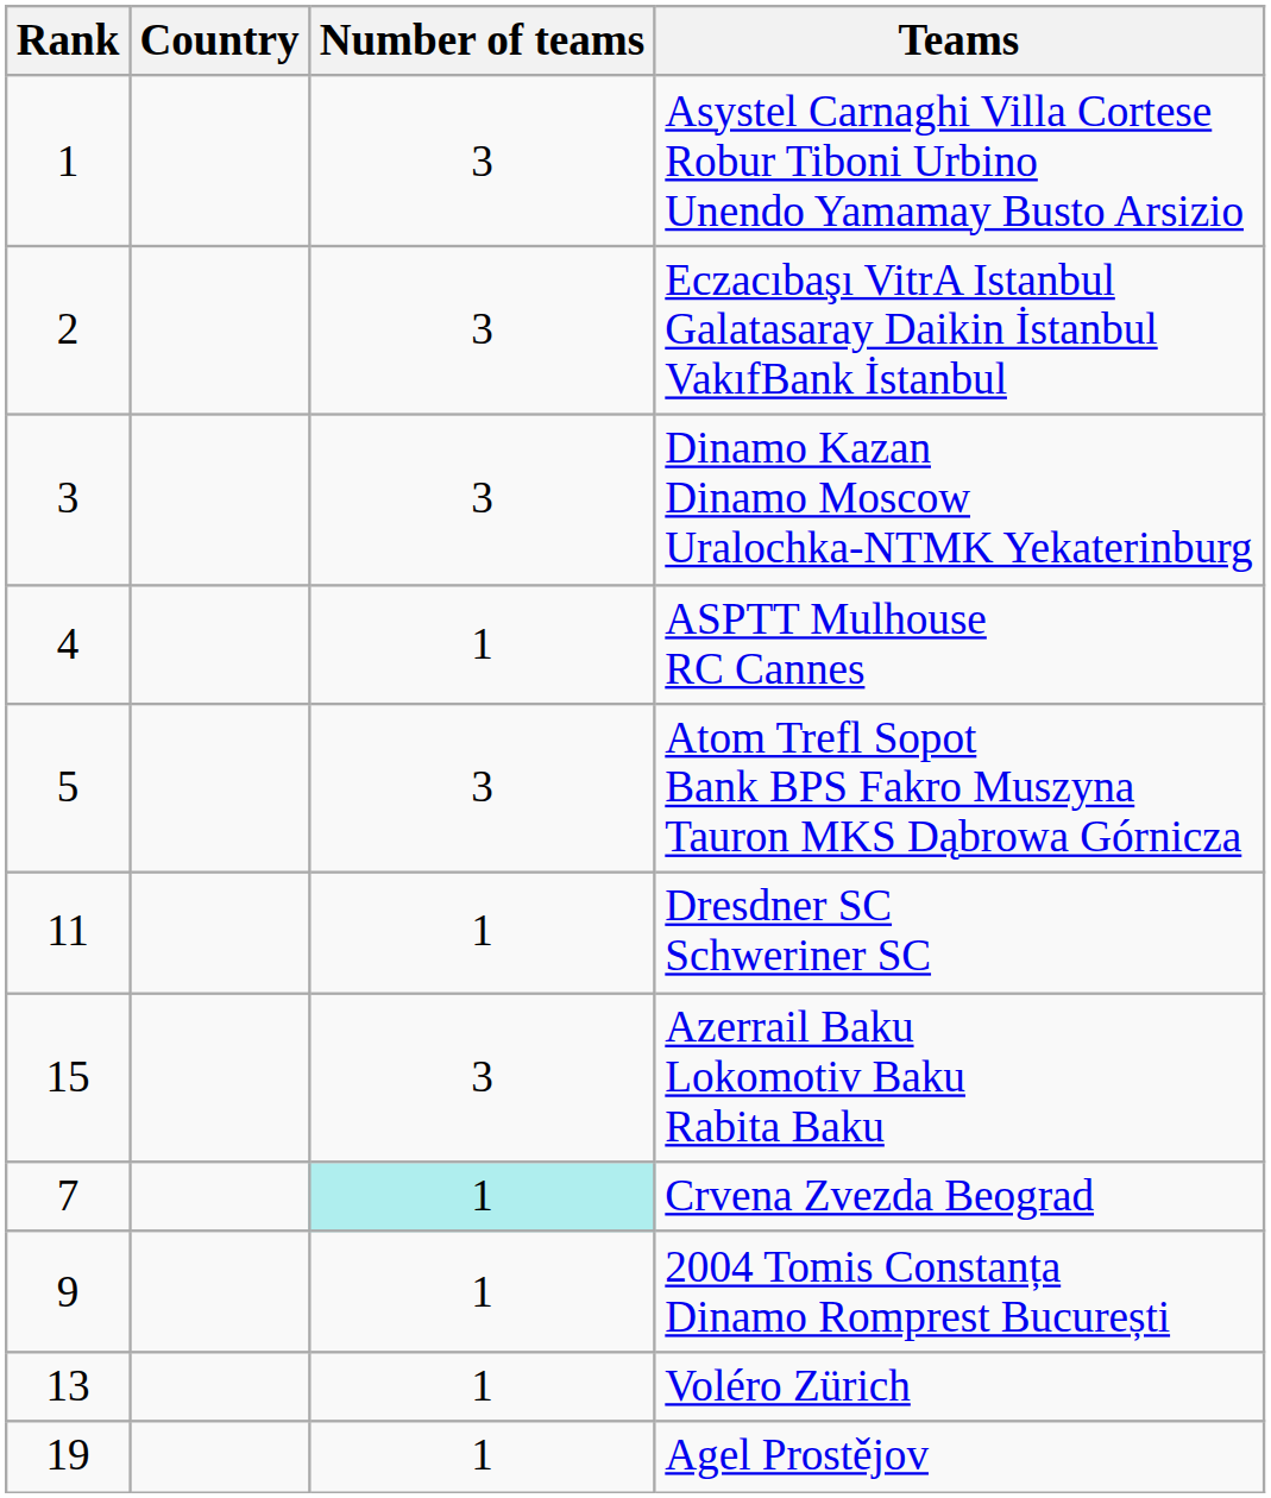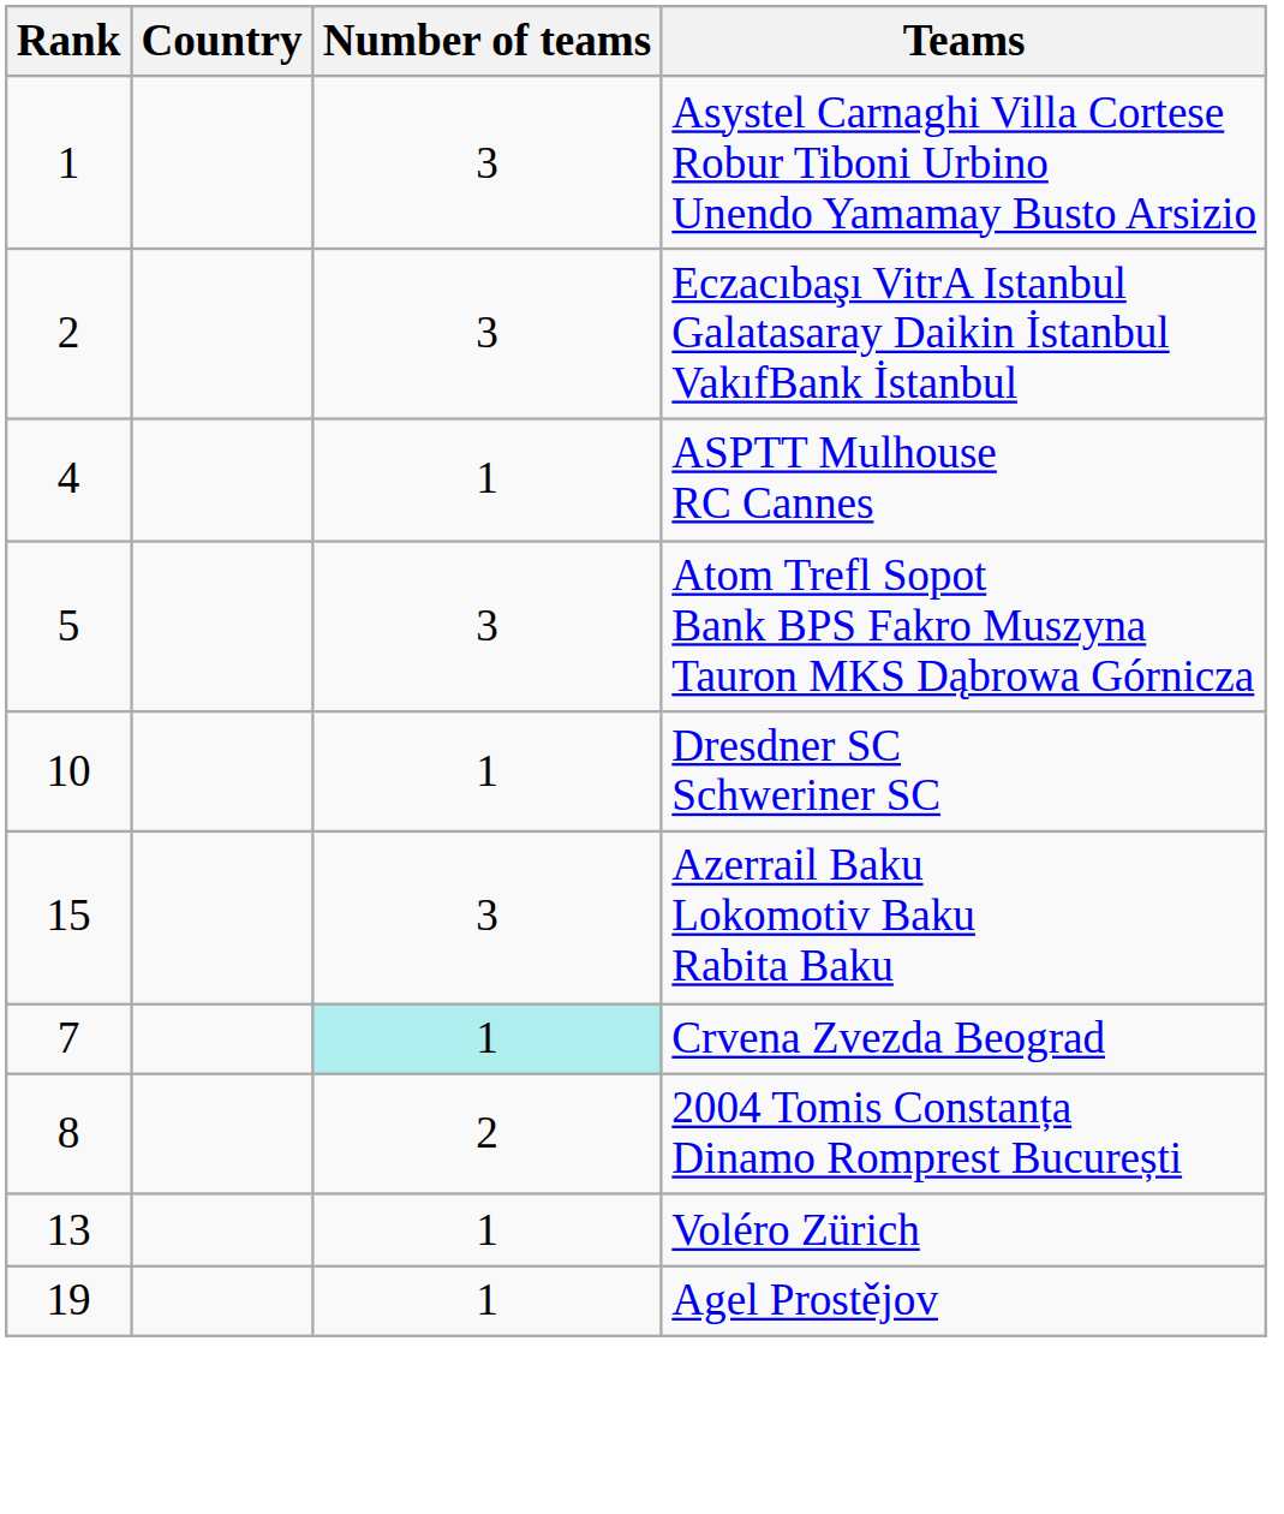 <table class="wikitable" style="text-align:left">
 <tr>
 <th>Rank</th>
 <th>Country</th>
 <th>Number of teams</th>
 <th>Teams</th>
 </tr>
 <tr>
 <td align="center">1</td>
 <td></td>
 <td align="center">3</td>
 <td><a href='#'>Asystel Carnaghi Villa Cortese</a><br><a href='#'>Robur Tiboni Urbino</a><br><a href='#'>Unendo Yamamay Busto Arsizio</a></td>
 </tr>
 <tr>
 <td align="center">2</td>
 <td></td>
 <td align="center">3</td>
 <td><a href='#'>Eczacıbaşı VitrA Istanbul</a><br><a href='#'>Galatasaray Daikin İstanbul</a><br><a href='#'>VakıfBank İstanbul</a></td>
 </tr>
 <tr>
-<td align="center">3</td>
-<td></td>
-<td align="center">3</td>
-<td><a href='#'>Dinamo Kazan</a><br><a href='#'>Dinamo Moscow</a><br><a href='#'>Uralochka-NTMK Yekaterinburg</a></td>
-</tr>
-<tr>
 <td align="center">4</td>
 <td></td>
 <td align="center">1</td>
 <td><a href='#'>ASPTT Mulhouse</a><br><a href='#'>RC Cannes</a></td>
 </tr>
 <tr>
 <td align="center">5</td>
 <td></td>
 <td align="center">3</td>
 <td><a href='#'>Atom Trefl Sopot</a><br><a href='#'>Bank BPS Fakro Muszyna</a><br><a href='#'>Tauron MKS Dąbrowa Górnicza</a></td>
 </tr>
 <tr>
-<td align="center">11</td>
+<td align="center">10</td>
 <td></td>
 <td align="center">1</td>
 <td><a href='#'>Dresdner SC</a><br><a href='#'>Schweriner SC</a></td>
 </tr>
 <tr>
 <td align="center">15</td>
 <td></td>
 <td align="center">3</td>
 <td><a href='#'>Azerrail Baku</a><br><a href='#'>Lokomotiv Baku</a><br><a href='#'>Rabita Baku</a></td>
 </tr>
 <tr>
 <td align="center">7</td>
 <td></td>
 <td align="center" style="background: paleturquoise;">1</td>
 <td><a href='#'>Crvena Zvezda Beograd</a></td>
 </tr>
 <tr>
-<td align="center">9</td>
+<td align="center">8</td>
 <td></td>
-<td align="center">1</td>
+<td align="center">2</td>
 <td><a href='#'>2004 Tomis Constanța</a><br><a href='#'>Dinamo Romprest București</a></td>
 </tr>
 <tr>
 <td align="center">13</td>
 <td></td>
 <td align="center">1</td>
 <td><a href='#'>Voléro Zürich</a></td>
 </tr>
 <tr>
 <td align="center">19</td>
 <td></td>
 <td align="center">1</td>
 <td><a href='#'>Agel Prostějov</a></td>
 </tr>
 </table>
